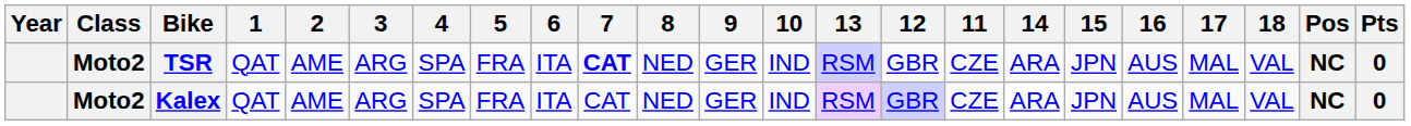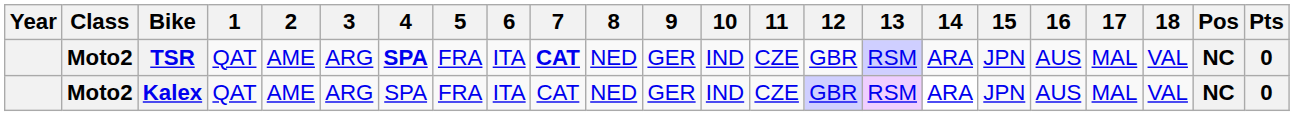 <table class="wikitable" style="text-align:center">
 <tr>
 <th>Year</th>
 <th>Class</th>
 <th>Bike</th>
 <th>1</th>
 <th>2</th>
 <th>3</th>
 <th>4</th>
 <th>5</th>
 <th>6</th>
 <th>7</th>
 <th>8</th>
 <th>9</th>
 <th>10</th>
+<th>11</th>
+<th>12</th>
 <th>13</th>
-<th>12</th>
-<th>11</th>
 <th>14</th>
 <th>15</th>
 <th>16</th>
 <th>17</th>
 <th>18</th>
 <th>Pos</th>
 <th>Pts</th>
 </tr>
 <tr>
 <th></th>
 <th>Moto2</th>
 <th><a href='#'>TSR</a></th>
 <td><a href='#'>QAT</a></td>
 <td><a href='#'>AME</a></td>
 <td><a href='#'>ARG</a></td>
-<td><a href='#'>SPA</a></td>
+<td><strong><a href='#'>SPA</a></strong></td>
 <td><a href='#'>FRA</a></td>
 <td><a href='#'>ITA</a></td>
 <td><strong><a href='#'>CAT</a></strong></td>
 <td><a href='#'>NED</a></td>
 <td><a href='#'>GER</a></td>
 <td><a href='#'>IND</a></td>
+<td><a href='#'>CZE</a></td>
+<td><a href='#'>GBR</a></td>
 <td style="background:#CFCFFF;"><a href='#'>RSM</a><br></td>
-<td><a href='#'>GBR</a></td>
-<td><a href='#'>CZE</a></td>
 <td><a href='#'>ARA</a></td>
 <td><a href='#'>JPN</a></td>
 <td><a href='#'>AUS</a></td>
 <td><a href='#'>MAL</a></td>
 <td><a href='#'>VAL</a></td>
 <th>NC</th>
 <th>0</th>
 </tr>
 <tr>
 <th></th>
 <th>Moto2</th>
 <th><a href='#'>Kalex</a></th>
 <td><a href='#'>QAT</a></td>
 <td><a href='#'>AME</a></td>
 <td><a href='#'>ARG</a></td>
 <td><a href='#'>SPA</a></td>
 <td><a href='#'>FRA</a></td>
 <td><a href='#'>ITA</a></td>
 <td><a href='#'>CAT</a></td>
 <td><a href='#'>NED</a></td>
 <td><a href='#'>GER</a></td>
 <td><a href='#'>IND</a></td>
+<td><a href='#'>CZE</a></td>
+<td style="background:#CFCFFF;"><a href='#'>GBR</a><br></td>
 <td style="background:#EFCFFF;"><a href='#'>RSM</a><br></td>
-<td style="background:#CFCFFF;"><a href='#'>GBR</a><br></td>
-<td><a href='#'>CZE</a></td>
 <td style="background:#FFFFFF;"><a href='#'>ARA</a><br></td>
 <td><a href='#'>JPN</a></td>
 <td><a href='#'>AUS</a></td>
 <td><a href='#'>MAL</a></td>
 <td><a href='#'>VAL</a></td>
 <th>NC</th>
 <th>0</th>
 </tr>
 </table>
